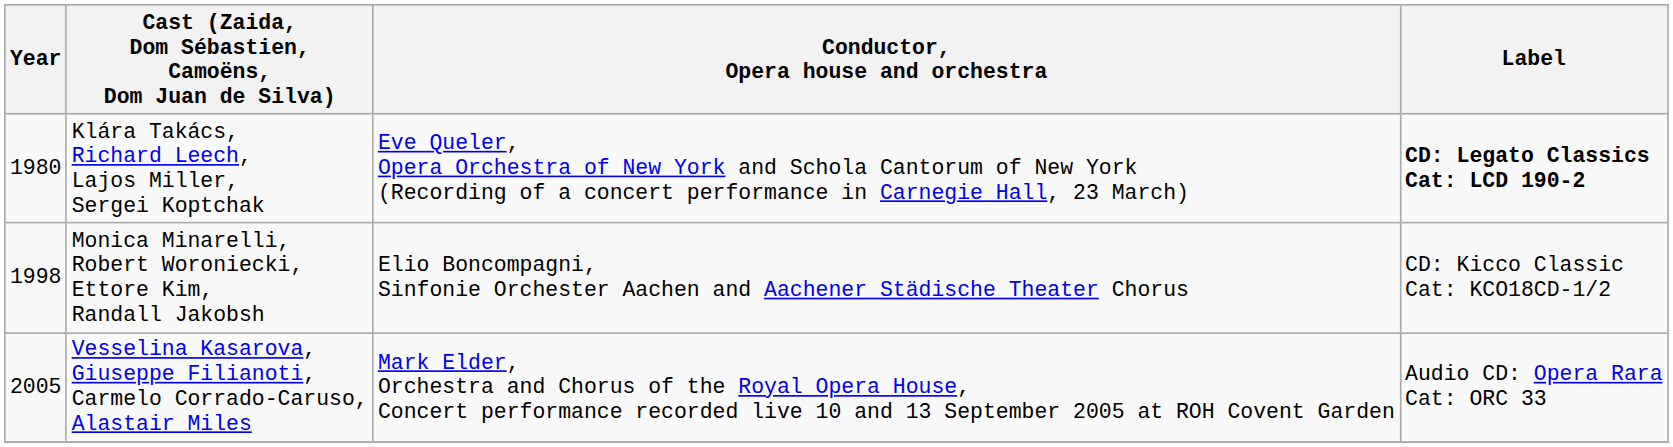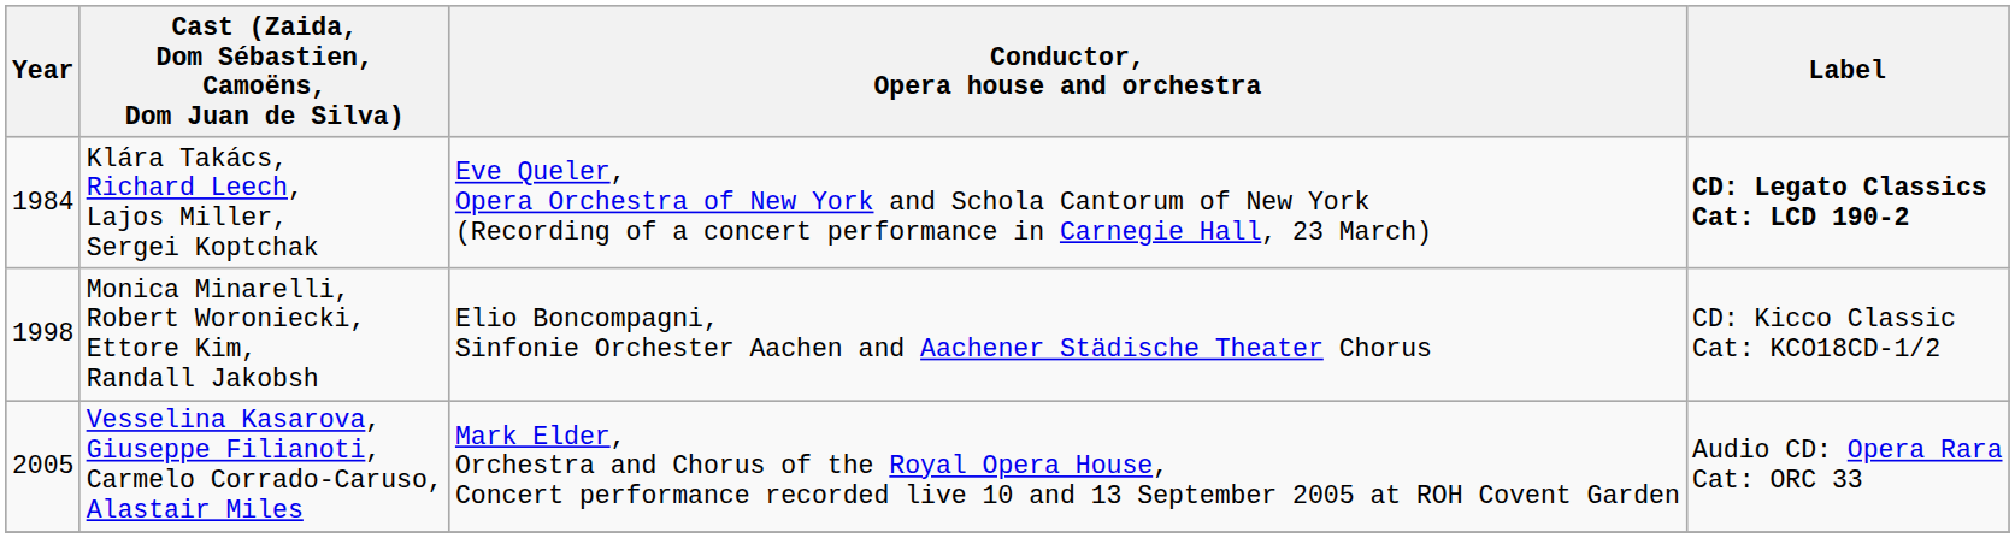 <table class="wikitable">
 <tr>
 <th>Year</th>
 <th>Cast (Zaida,<br>Dom Sébastien,<br>Camoëns,<br>Dom Juan de Silva)</th>
 <th>Conductor,<br>Opera house and orchestra</th>
 <th>Label</th>
 </tr>
 <tr>
-<td>1980</td>
+<td>1984</td>
 <td>Klára Takács,<br><a href='#'>Richard Leech</a>,<br>Lajos Miller,<br>Sergei Koptchak</td>
 <td><a href='#'>Eve Queler</a>,<br><a href='#'>Opera Orchestra of New York</a> and Schola Cantorum of New York<br>(Recording of a concert performance in <a href='#'>Carnegie Hall</a>, 23 March)</td>
 <td><strong>CD: Legato Classics<br>Cat: LCD 190-2</strong></td>
 </tr>
 <tr>
 <td>1998</td>
 <td>Monica Minarelli,<br>Robert Woroniecki,<br>Ettore Kim,<br>Randall Jakobsh</td>
 <td>Elio Boncompagni,<br>Sinfonie Orchester Aachen and <a href='#'>Aachener Städische Theater</a> Chorus</td>
 <td>CD: Kicco Classic<br>Cat: KCO18CD-1/2</td>
 </tr>
 <tr>
 <td>2005</td>
 <td><a href='#'>Vesselina Kasarova</a>,<br><a href='#'>Giuseppe Filianoti</a>,<br>Carmelo Corrado-Caruso,<br><a href='#'>Alastair Miles</a></td>
 <td><a href='#'>Mark Elder</a>,<br>Orchestra and Chorus of the <a href='#'>Royal Opera House</a>,<br> Concert performance recorded live 10 and 13 September 2005 at ROH Covent Garden</td>
 <td>Audio CD: <a href='#'>Opera Rara</a><br>Cat: ORC 33</td>
 </tr>
 <tr>
 </tr>
 </table>
